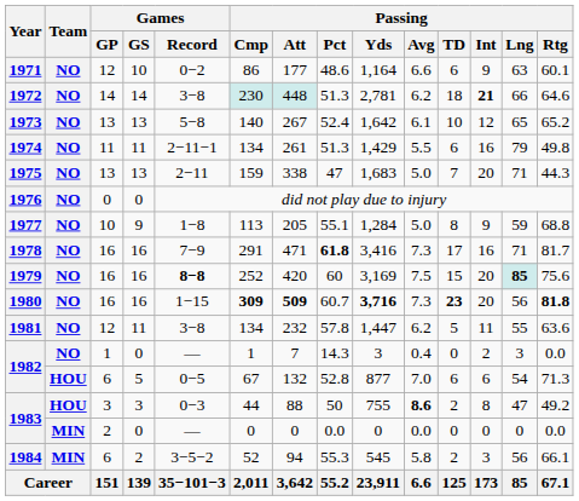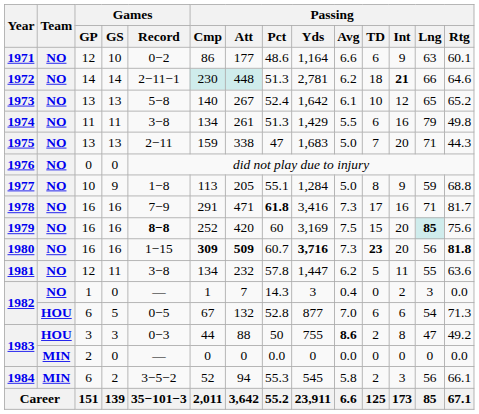 <table class="wikitable" style="text-align: center;">
 <tr>
 <th rowspan="2">Year</th>
 <th rowspan="2">Team</th>
 <th colspan="3">Games</th>
 <th colspan="9">Passing</th>
 </tr>
 <tr>
 <th>GP</th>
 <th>GS</th>
 <th>Record</th>
 <th>Cmp</th>
 <th>Att</th>
 <th>Pct</th>
 <th>Yds</th>
 <th>Avg</th>
 <th>TD</th>
 <th>Int</th>
 <th>Lng</th>
 <th>Rtg</th>
 </tr>
 <tr>
 <th><a href='#'>1971</a></th>
 <th><a href='#'>NO</a></th>
 <td>12</td>
 <td>10</td>
 <td>0−2</td>
 <td>86</td>
 <td>177</td>
 <td>48.6</td>
 <td>1,164</td>
 <td>6.6</td>
 <td>6</td>
 <td>9</td>
 <td>63</td>
 <td>60.1</td>
 </tr>
 <tr>
 <th><a href='#'>1972</a></th>
 <th><a href='#'>NO</a></th>
 <td>14</td>
 <td>14</td>
-<td>3−8</td>
+<td>2−11−1</td>
 <td style="background:#cfecec;">230</td>
 <td style="background:#cfecec;">448</td>
 <td>51.3</td>
 <td>2,781</td>
 <td>6.2</td>
 <td>18</td>
 <td><strong>21</strong></td>
 <td>66</td>
 <td>64.6</td>
 </tr>
 <tr>
 <th><a href='#'>1973</a></th>
 <th><a href='#'>NO</a></th>
 <td>13</td>
 <td>13</td>
 <td>5−8</td>
 <td>140</td>
 <td>267</td>
 <td>52.4</td>
 <td>1,642</td>
 <td>6.1</td>
 <td>10</td>
 <td>12</td>
 <td>65</td>
 <td>65.2</td>
 </tr>
 <tr>
 <th><a href='#'>1974</a></th>
 <th><a href='#'>NO</a></th>
 <td>11</td>
 <td>11</td>
-<td>2−11−1</td>
+<td>3−8</td>
 <td>134</td>
 <td>261</td>
 <td>51.3</td>
 <td>1,429</td>
 <td>5.5</td>
 <td>6</td>
 <td>16</td>
 <td>79</td>
 <td>49.8</td>
 </tr>
 <tr>
 <th><a href='#'>1975</a></th>
 <th><a href='#'>NO</a></th>
 <td>13</td>
 <td>13</td>
 <td>2−11</td>
 <td>159</td>
 <td>338</td>
 <td>47</td>
 <td>1,683</td>
 <td>5.0</td>
 <td>7</td>
 <td>20</td>
 <td>71</td>
 <td>44.3</td>
 </tr>
 <tr>
 <th><a href='#'>1976</a></th>
 <th><a href='#'>NO</a></th>
 <td>0</td>
 <td>0</td>
 <td colspan="10"><em>did not play due to injury</em></td>
 </tr>
 <tr>
 <th><a href='#'>1977</a></th>
 <th><a href='#'>NO</a></th>
 <td>10</td>
 <td>9</td>
 <td>1−8</td>
 <td>113</td>
 <td>205</td>
 <td>55.1</td>
 <td>1,284</td>
 <td>5.0</td>
 <td>8</td>
 <td>9</td>
 <td>59</td>
 <td>68.8</td>
 </tr>
 <tr>
 <th><a href='#'>1978</a></th>
 <th><a href='#'>NO</a></th>
 <td>16</td>
 <td>16</td>
 <td>7−9</td>
 <td>291</td>
 <td>471</td>
 <td><strong>61.8</strong></td>
 <td>3,416</td>
 <td>7.3</td>
 <td>17</td>
 <td>16</td>
 <td>71</td>
 <td>81.7</td>
 </tr>
 <tr>
 <th><a href='#'>1979</a></th>
 <th><a href='#'>NO</a></th>
 <td>16</td>
 <td>16</td>
 <td><strong>8−8</strong></td>
 <td>252</td>
 <td>420</td>
 <td>60</td>
 <td>3,169</td>
 <td>7.5</td>
 <td>15</td>
 <td>20</td>
 <td style="background:#cfecec;"><strong>85</strong></td>
 <td>75.6</td>
 </tr>
 <tr>
 <th><a href='#'>1980</a></th>
 <th><a href='#'>NO</a></th>
 <td>16</td>
 <td>16</td>
 <td>1−15</td>
 <td><strong>309</strong></td>
 <td><strong>509</strong></td>
 <td>60.7</td>
 <td><strong>3,716</strong></td>
 <td>7.3</td>
 <td><strong>23</strong></td>
 <td>20</td>
 <td>56</td>
 <td><strong>81.8</strong></td>
 </tr>
 <tr>
 <th><a href='#'>1981</a></th>
 <th><a href='#'>NO</a></th>
 <td>12</td>
 <td>11</td>
 <td>3−8</td>
 <td>134</td>
 <td>232</td>
 <td>57.8</td>
 <td>1,447</td>
 <td>6.2</td>
 <td>5</td>
 <td>11</td>
 <td>55</td>
 <td>63.6</td>
 </tr>
 <tr>
 <th rowspan="2"><a href='#'>1982</a></th>
 <th><a href='#'>NO</a></th>
 <td>1</td>
 <td>0</td>
 <td>—</td>
 <td>1</td>
 <td>7</td>
 <td>14.3</td>
 <td>3</td>
 <td>0.4</td>
 <td>0</td>
 <td>2</td>
 <td>3</td>
 <td>0.0</td>
 </tr>
 <tr>
 <th><a href='#'>HOU</a></th>
 <td>6</td>
 <td>5</td>
 <td>0−5</td>
 <td>67</td>
 <td>132</td>
 <td>52.8</td>
 <td>877</td>
 <td>7.0</td>
 <td>6</td>
 <td>6</td>
 <td>54</td>
 <td>71.3</td>
 </tr>
 <tr>
 <th ! rowspan="2"><a href='#'>1983</a></th>
 <th><a href='#'>HOU</a></th>
 <td>3</td>
 <td>3</td>
 <td>0−3</td>
 <td>44</td>
 <td>88</td>
 <td>50</td>
 <td>755</td>
 <td><strong>8.6</strong></td>
 <td>2</td>
 <td>8</td>
 <td>47</td>
 <td>49.2</td>
 </tr>
 <tr>
 <th><a href='#'>MIN</a></th>
 <td>2</td>
 <td>0</td>
 <td>—</td>
 <td>0</td>
 <td>0</td>
 <td>0.0</td>
 <td>0</td>
 <td>0.0</td>
 <td>0</td>
 <td>0</td>
 <td>0</td>
 <td>0.0</td>
 </tr>
 <tr>
 <th><a href='#'>1984</a></th>
 <th><a href='#'>MIN</a></th>
 <td>6</td>
 <td>2</td>
 <td>3−5−2</td>
 <td>52</td>
 <td>94</td>
 <td>55.3</td>
 <td>545</td>
 <td>5.8</td>
 <td>2</td>
 <td>3</td>
 <td>56</td>
 <td>66.1</td>
 </tr>
 <tr>
 <th colspan="2">Career</th>
 <th>151</th>
 <th>139</th>
 <th>35−101−3</th>
 <th>2,011</th>
 <th>3,642</th>
 <th>55.2</th>
 <th>23,911</th>
 <th>6.6</th>
 <th>125</th>
 <th>173</th>
 <th>85</th>
 <th>67.1</th>
 </tr>
 </table>
